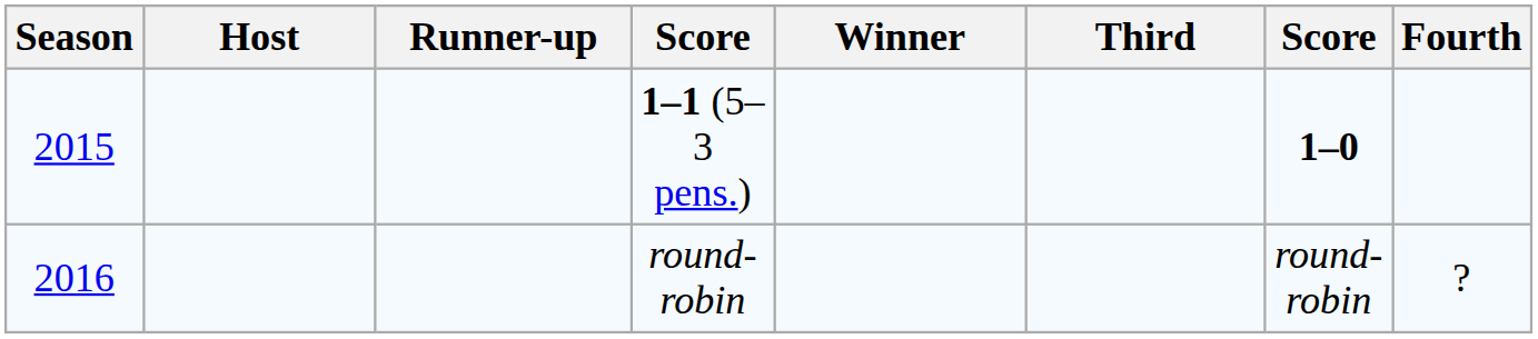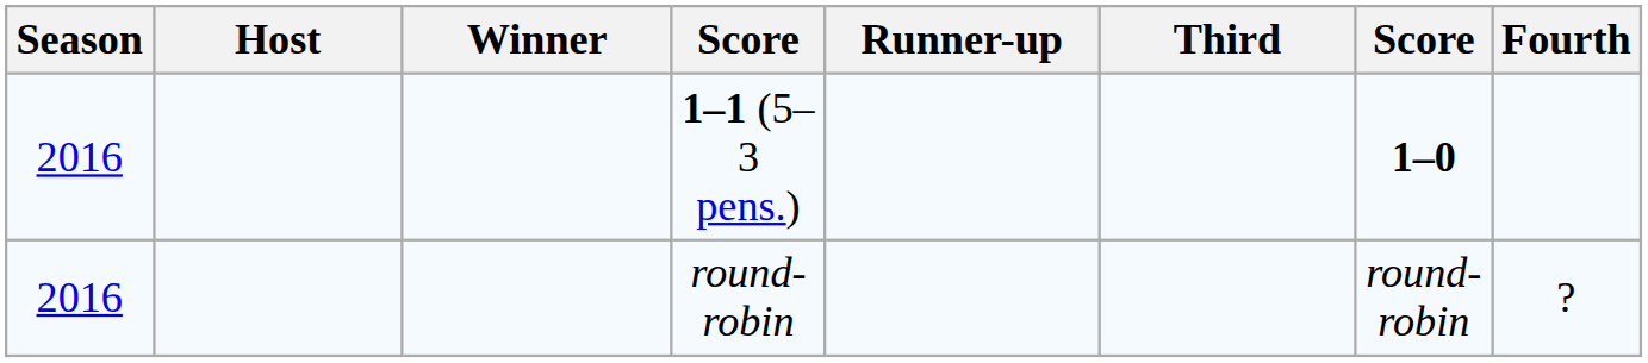 <table class="wikitable">
 <tr align=center style="background:#efefef;">
 <th width=5%>Season</th>
 <th width=20%>Host</th>
+<th width=20%>Winner</th>
+<th width=10%>Score</th>
 <th width=20%>Runner-up</th>
-<th width=10%>Score</th>
-<th width=20%>Winner</th>
 <th width=20%>Third</th>
 <th width=10%>Score</th>
 <th width=20%>Fourth</th>
 </tr>
 <tr align=center bgcolor=#F5FAFF>
-<td><a href='#'>2015</a></td>
+<td><a href='#'>2016</a></td>
 <td></td>
 <td></td>
 <td><strong>1–1</strong> (5–3 <a href='#'>pens.</a>)</td>
 <td></td>
 <td></td>
 <td><strong>1–0</strong></td>
 <td></td>
 </tr>
 <tr align=center bgcolor=#F5FAFF>
 <td><a href='#'>2016</a></td>
 <td></td>
 <td></td>
 <td><em>round-robin</em></td>
 <td></td>
 <td></td>
 <td><em>round-robin</em></td>
 <td>?</td>
 </tr>
 </table>
